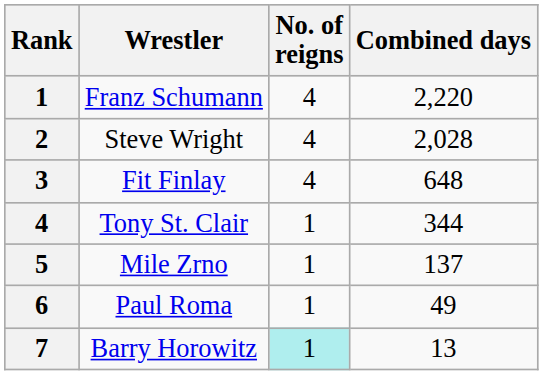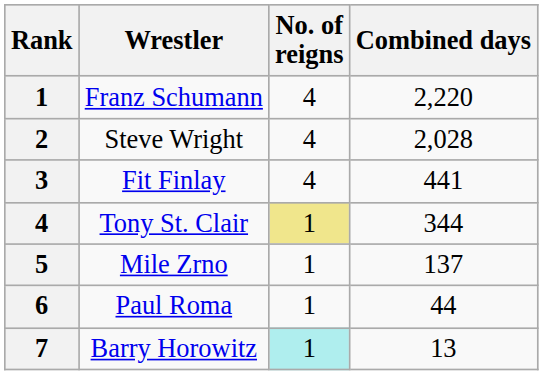 <table class="wikitable sortable" style="text-align: center">
 <tr>
 <th>Rank</th>
 <th>Wrestler</th>
 <th>No. of<br>reigns</th>
 <th>Combined days</th>
 </tr>
 <tr>
 <th>1</th>
 <td><a href='#'>Franz Schumann</a></td>
 <td>4</td>
 <td>2,220</td>
 </tr>
 <tr>
 <th>2</th>
 <td>Steve Wright</td>
 <td>4</td>
 <td>2,028</td>
 </tr>
 <tr>
 <th>3</th>
 <td><a href='#'>Fit Finlay</a></td>
 <td>4</td>
-<td>648</td>
+<td>441</td>
 </tr>
 <tr>
 <th>4</th>
 <td><a href='#'>Tony St. Clair</a></td>
-<td>1</td>
+<td style="background: khaki;">1</td>
 <td>344</td>
 </tr>
 <tr>
 <th>5</th>
 <td><a href='#'>Mile Zrno</a></td>
 <td>1</td>
 <td>137</td>
 </tr>
 <tr>
 <th>6</th>
 <td><a href='#'>Paul Roma</a></td>
 <td>1</td>
-<td>49</td>
+<td>44</td>
 </tr>
 <tr>
 <th>7</th>
 <td><a href='#'>Barry Horowitz</a></td>
 <td style="background: paleturquoise;">1</td>
 <td>13</td>
 </tr>
 </table>
